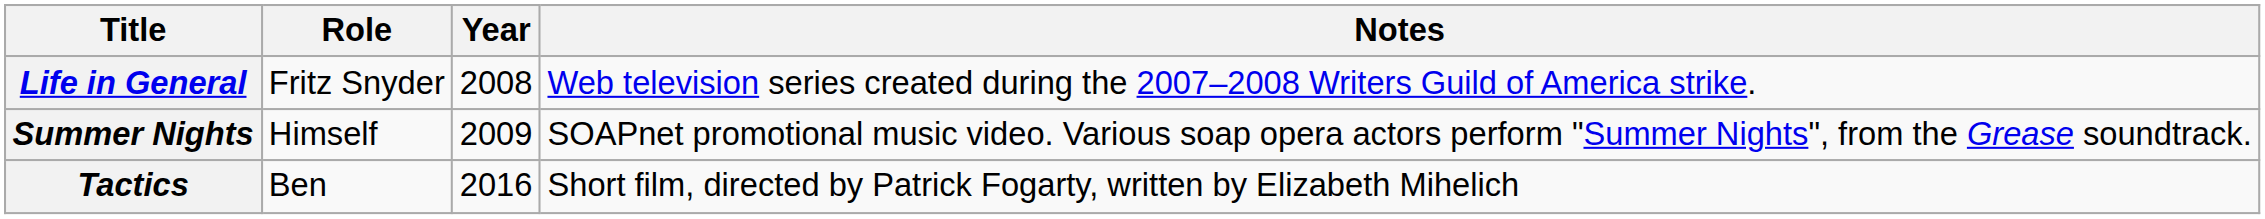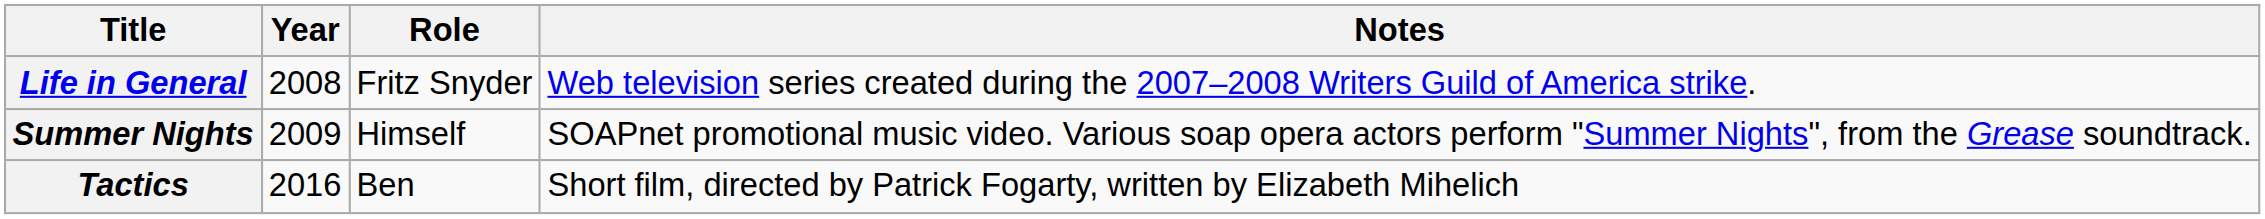 <table class="wikitable sortable plainrowheaders">
 <tr>
 <th scope="col">Title</th>
+<th scope="col">Year</th>
 <th scope="col">Role</th>
-<th scope="col">Year</th>
 <th scope="col" class="unsortable">Notes</th>
 </tr>
 <tr>
 <th scope="row"><em><a href='#'>Life in General</a></em></th>
+<td align="center">2008</td>
 <td>Fritz Snyder</td>
-<td align="center">2008</td>
 <td><a href='#'>Web television</a> series created during the <a href='#'>2007–2008 Writers Guild of America strike</a>.</td>
 </tr>
 <tr>
 <th scope="row"><em>Summer Nights</em></th>
+<td align="center">2009</td>
 <td>Himself</td>
-<td align="center">2009</td>
 <td>SOAPnet promotional music video. Various soap opera actors perform "<a href='#'>Summer Nights</a>", from the <em><a href='#'>Grease</a></em> soundtrack.</td>
 </tr>
 <tr>
 <th scope="row"><em>Tactics</em></th>
+<td align="center">2016</td>
 <td>Ben</td>
-<td align="center">2016</td>
 <td>Short film, directed by Patrick Fogarty, written by Elizabeth Mihelich</td>
 </tr>
 </table>
